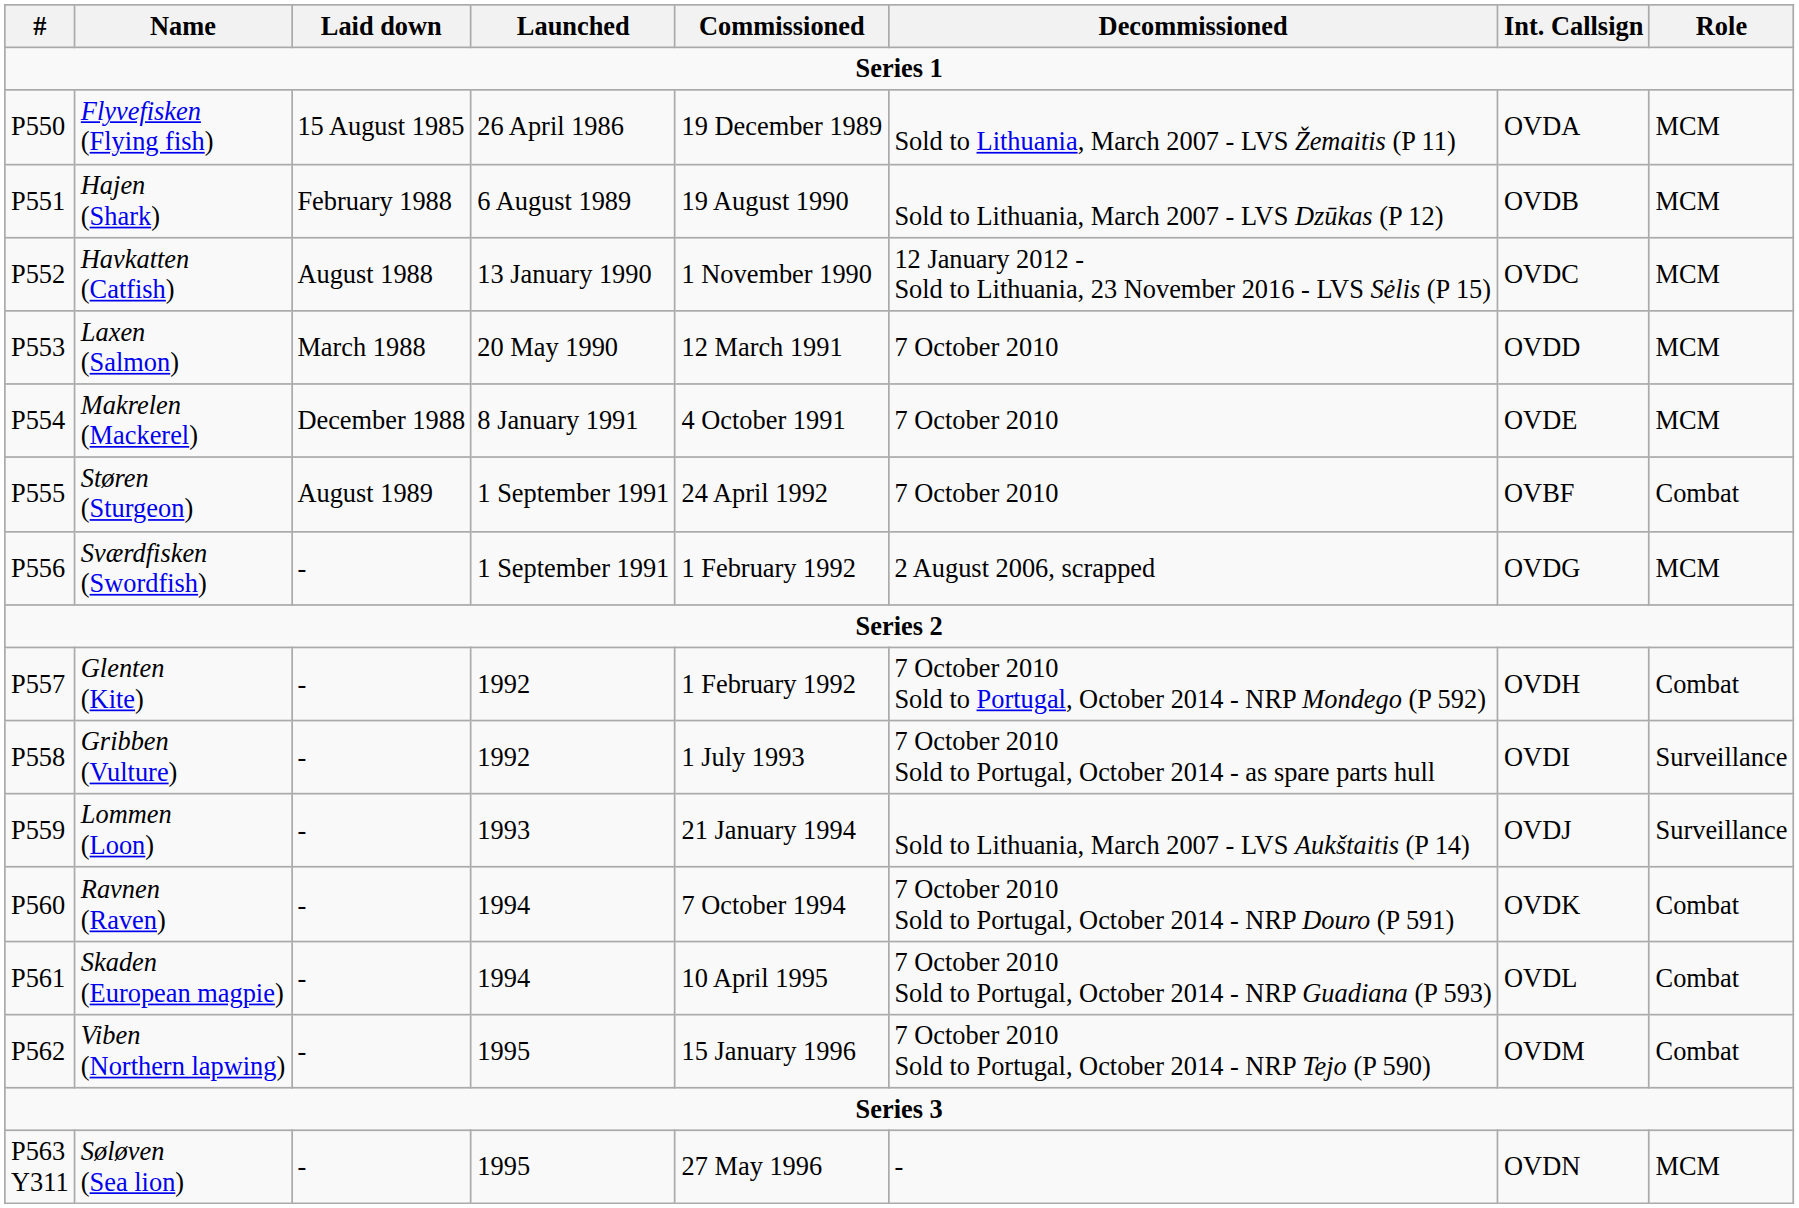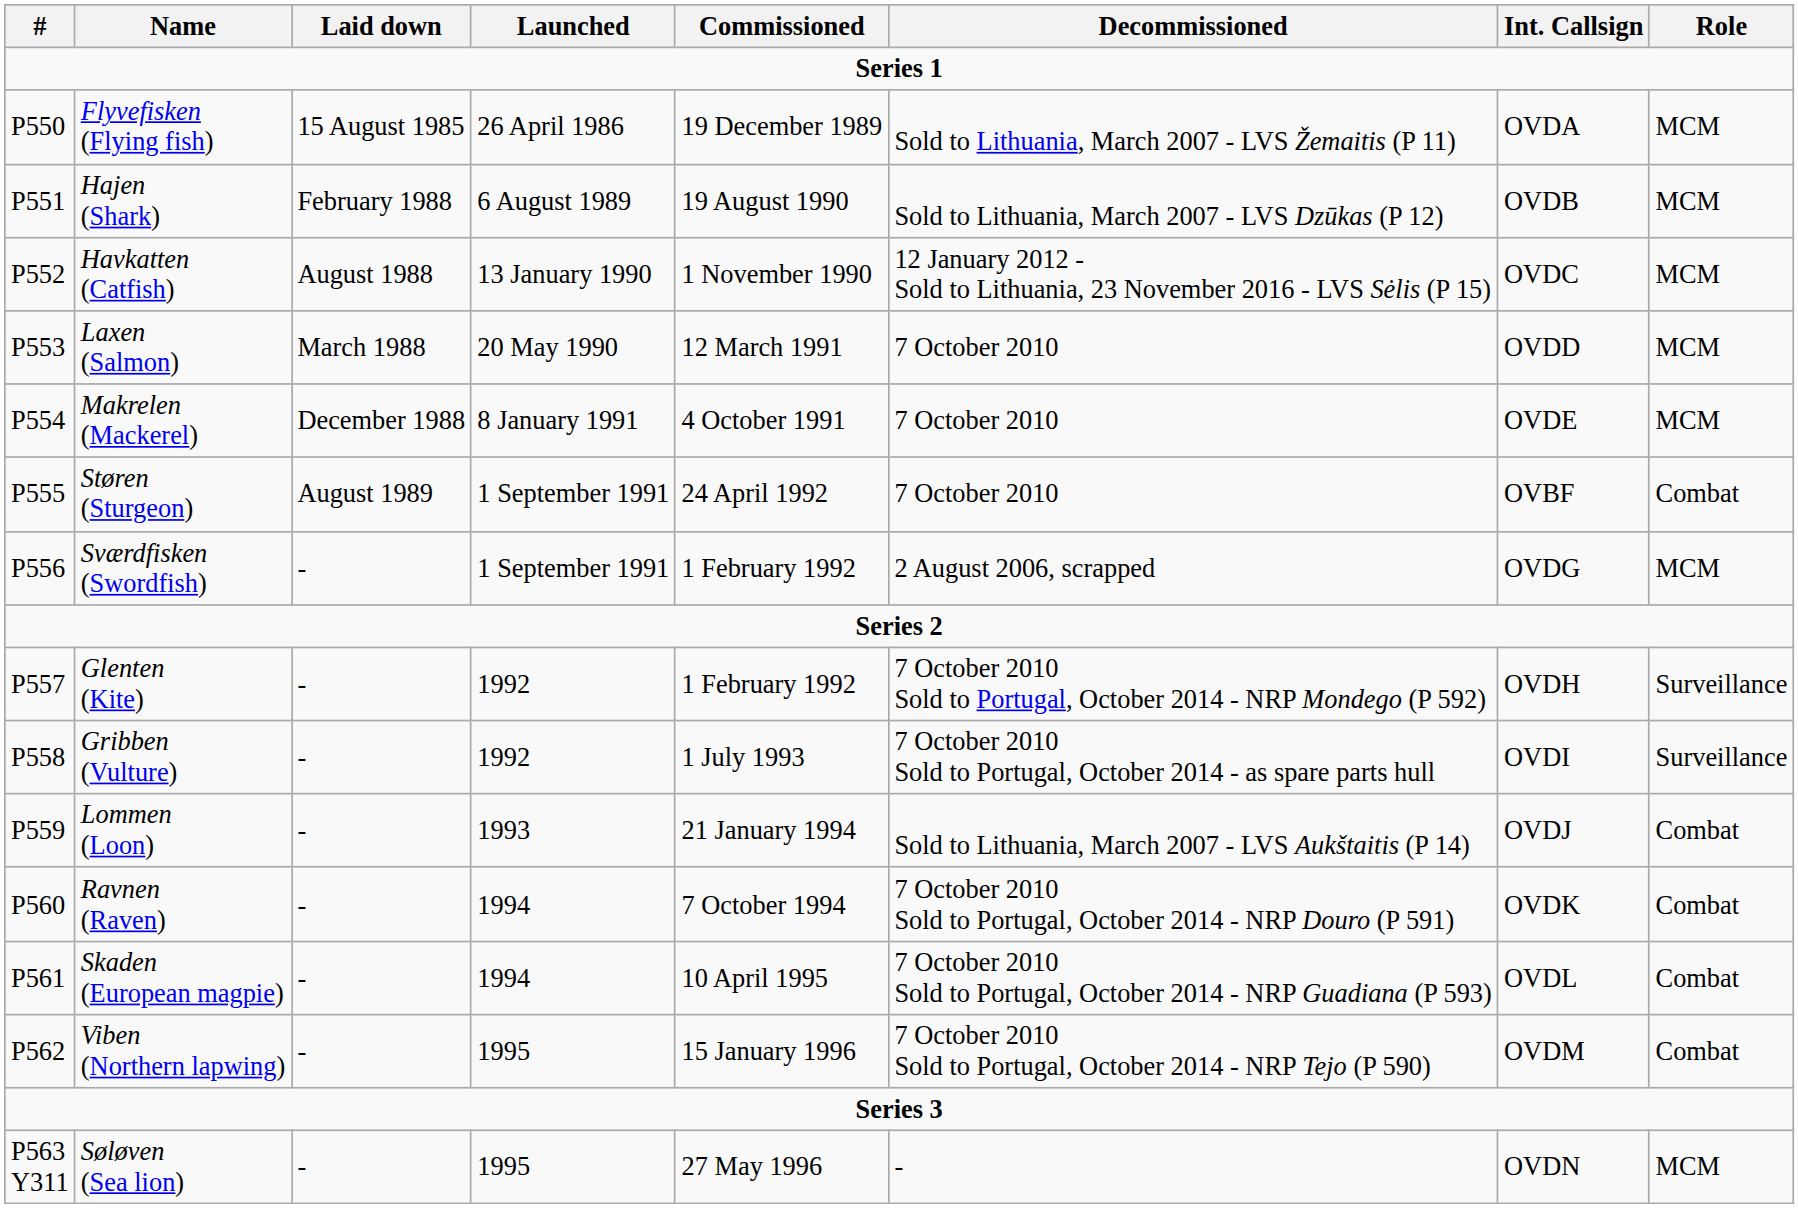 <table class="wikitable" style="font-size:97%;">
 <tr>
 <th>#</th>
 <th>Name</th>
 <th>Laid down</th>
 <th>Launched</th>
 <th>Commissioned</th>
 <th>Decommissioned</th>
 <th>Int. Callsign</th>
 <th>Role</th>
 </tr>
 <tr>
 <td align=center colspan=8><strong>Series 1</strong></td>
 </tr>
 <tr>
 <td>P550</td>
 <td><em><a href='#'>Flyvefisken</a></em><br>(<a href='#'>Flying fish</a>)</td>
 <td>15 August 1985</td>
 <td>26 April 1986</td>
 <td>19 December 1989</td>
 <td><br> Sold to <a href='#'>Lithuania</a>, March 2007 - LVS <em>Žemaitis</em> (P 11)</td>
 <td>OVDA</td>
 <td>MCM</td>
 </tr>
 <tr>
 <td>P551</td>
 <td><em>Hajen</em><br>(<a href='#'>Shark</a>)</td>
 <td>February 1988</td>
 <td>6 August 1989</td>
 <td>19 August 1990</td>
 <td><br> Sold to Lithuania, March 2007 - LVS <em>Dzūkas</em> (P 12)</td>
 <td>OVDB</td>
 <td>MCM</td>
 </tr>
 <tr>
 <td>P552</td>
 <td><em>Havkatten</em><br>(<a href='#'>Catfish</a>)</td>
 <td>August 1988</td>
 <td>13 January 1990</td>
 <td>1 November 1990</td>
 <td>12 January 2012 - <br> Sold to Lithuania, 23 November 2016 - LVS <em>Sėlis</em> (P 15)</td>
 <td>OVDC</td>
 <td>MCM</td>
 </tr>
 <tr>
 <td>P553</td>
 <td><em>Laxen</em><br>(<a href='#'>Salmon</a>)</td>
 <td>March  1988</td>
 <td>20 May 1990</td>
 <td>12 March 1991</td>
 <td>7 October 2010</td>
 <td>OVDD</td>
 <td>MCM</td>
 </tr>
 <tr>
 <td>P554</td>
 <td><em>Makrelen</em><br>(<a href='#'>Mackerel</a>)</td>
 <td>December 1988</td>
 <td>8 January 1991</td>
 <td>4 October 1991</td>
 <td>7 October 2010</td>
 <td>OVDE</td>
 <td>MCM</td>
 </tr>
 <tr>
 <td>P555</td>
 <td><em>Støren</em><br>(<a href='#'>Sturgeon</a>)</td>
 <td>August 1989</td>
 <td>1 September 1991</td>
 <td>24 April 1992</td>
 <td>7 October 2010</td>
 <td>OVBF</td>
 <td>Combat</td>
 </tr>
 <tr>
 <td>P556</td>
 <td><em>Sværdfisken</em><br>(<a href='#'>Swordfish</a>)</td>
 <td>-</td>
 <td>1 September 1991</td>
 <td>1 February 1992</td>
 <td>2 August 2006, scrapped</td>
 <td>OVDG</td>
 <td>MCM</td>
 </tr>
 <tr>
 <td align=center colspan=8><strong>Series 2</strong></td>
 </tr>
 <tr>
 <td>P557</td>
 <td><em>Glenten</em><br>(<a href='#'>Kite</a>)</td>
 <td>-</td>
 <td>1992</td>
 <td>1 February 1992</td>
 <td>7 October 2010<br> Sold to <a href='#'>Portugal</a>, October 2014 - NRP <em>Mondego</em> (P 592)</td>
 <td>OVDH</td>
-<td>Combat</td>
+<td>Surveillance</td>
 </tr>
 <tr>
 <td>P558</td>
 <td><em>Gribben</em><br>(<a href='#'>Vulture</a>)</td>
 <td>-</td>
 <td>1992</td>
 <td>1 July 1993</td>
 <td>7 October 2010<br> Sold to Portugal, October 2014 - as spare parts hull</td>
 <td>OVDI</td>
 <td>Surveillance</td>
 </tr>
 <tr>
 <td>P559</td>
 <td><em>Lommen</em><br>(<a href='#'>Loon</a>)</td>
 <td>-</td>
 <td>1993</td>
 <td>21 January 1994</td>
 <td><br> Sold to Lithuania, March 2007 - LVS <em>Aukštaitis</em> (P 14)</td>
 <td>OVDJ</td>
-<td>Surveillance</td>
+<td>Combat</td>
 </tr>
 <tr>
 <td>P560</td>
 <td><em>Ravnen</em><br>(<a href='#'>Raven</a>)</td>
 <td>-</td>
 <td>1994</td>
 <td>7 October 1994</td>
 <td>7 October 2010<br> Sold to Portugal, October 2014 - NRP <em>Douro</em> (P 591)</td>
 <td>OVDK</td>
 <td>Combat</td>
 </tr>
 <tr>
 <td>P561</td>
 <td><em>Skaden</em><br>(<a href='#'>European magpie</a>)</td>
 <td>-</td>
 <td>1994</td>
 <td>10 April 1995</td>
 <td>7 October 2010<br> Sold to Portugal, October 2014 - NRP <em>Guadiana</em> (P 593)</td>
 <td>OVDL</td>
 <td>Combat</td>
 </tr>
 <tr>
 <td>P562</td>
 <td><em>Viben</em><br>(<a href='#'>Northern lapwing</a>)</td>
 <td>-</td>
 <td>1995</td>
 <td>15 January 1996</td>
 <td>7 October 2010<br> Sold to Portugal, October 2014 - NRP <em>Tejo</em> (P 590)</td>
 <td>OVDM</td>
 <td>Combat</td>
 </tr>
 <tr>
 <td align=center colspan=8><strong> Series 3</strong></td>
 </tr>
 <tr>
 <td>P563 <br> Y311</td>
 <td><em>Søløven</em><br>(<a href='#'>Sea lion</a>)</td>
 <td>-</td>
 <td>1995</td>
 <td>27 May 1996</td>
 <td>-</td>
 <td>OVDN</td>
 <td>MCM</td>
 </tr>
 </table>
